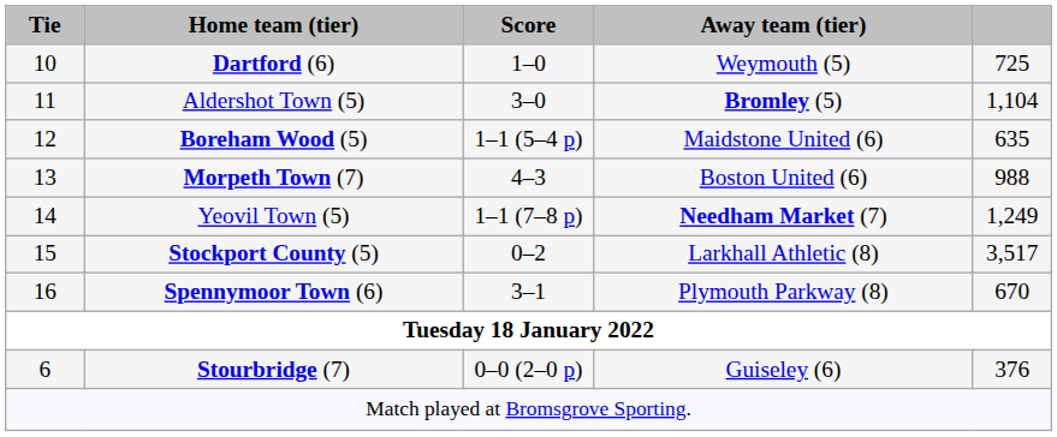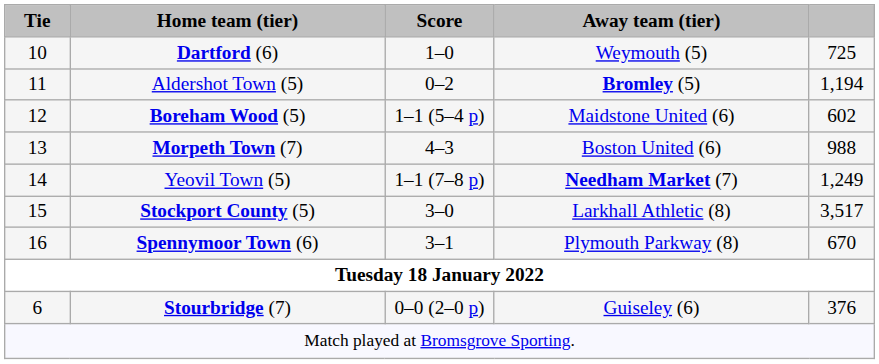 <table class="wikitable" style="width: 650px; background:WhiteSmoke; text-align:center; font-size:90%">
 <tr>
 <td scope="col" style="width:  7.50%; background:silver;"><strong>Tie</strong></td>
 <td scope="col" style="width: 36.25%; background:silver;"><strong>Home team (tier)</strong></td>
 <td scope="col" style="width: 12.50%; background:silver;"><strong>Score</strong></td>
 <td scope="col" style="width: 36.25%; background:silver;"><strong>Away team (tier)</strong></td>
 <td scope="col" style="width:  7.50%; background:silver;"><strong></strong></td>
 </tr>
 <tr>
 <td>10</td>
 <td><strong><a href='#'>Dartford</a></strong> (6)</td>
 <td>1–0</td>
 <td><a href='#'>Weymouth</a> (5)</td>
 <td>725</td>
 </tr>
 <tr>
 <td>11</td>
 <td><a href='#'>Aldershot Town</a> (5)</td>
-<td>3–0</td>
+<td>0–2</td>
 <td><strong><a href='#'>Bromley</a></strong> (5)</td>
-<td>1,104</td>
+<td>1,194</td>
 </tr>
 <tr>
 <td>12</td>
 <td><strong><a href='#'>Boreham Wood</a></strong> (5)</td>
 <td>1–1 (5–4 <a href='#'>p</a>)</td>
 <td><a href='#'>Maidstone United</a> (6)</td>
-<td>635</td>
+<td>602</td>
 </tr>
 <tr>
 <td>13</td>
 <td><strong><a href='#'>Morpeth Town</a></strong> (7)</td>
 <td>4–3</td>
 <td><a href='#'>Boston United</a> (6)</td>
 <td>988</td>
 </tr>
 <tr>
 <td>14</td>
 <td><a href='#'>Yeovil Town</a> (5)</td>
 <td>1–1 (7–8 <a href='#'>p</a>)</td>
 <td><strong><a href='#'>Needham Market</a></strong> (7)</td>
 <td>1,249</td>
 </tr>
 <tr>
 <td>15</td>
 <td><strong><a href='#'>Stockport County</a></strong> (5)</td>
-<td>0–2</td>
+<td>3–0</td>
 <td><a href='#'>Larkhall Athletic</a> (8)</td>
 <td>3,517</td>
 </tr>
 <tr>
 <td>16</td>
 <td><strong><a href='#'>Spennymoor Town</a></strong> (6)</td>
 <td>3–1</td>
 <td><a href='#'>Plymouth Parkway</a> (8)</td>
 <td>670</td>
 </tr>
 <tr>
 <td colspan="5" style= background:White><strong>Tuesday 18 January 2022</strong></td>
 </tr>
 <tr>
 <td>6</td>
 <td><strong><a href='#'>Stourbridge</a></strong> (7)</td>
 <td>0–0 (2–0 <a href='#'>p</a>)</td>
 <td><a href='#'>Guiseley</a> (6)</td>
 <td>376</td>
 </tr>
 <tr>
 <td colspan="5" style="background:GhostWhite; height:20px; text-align:center; font-size:90%">Match played at <a href='#'>Bromsgrove Sporting</a>.</td>
 </tr>
 </table>
